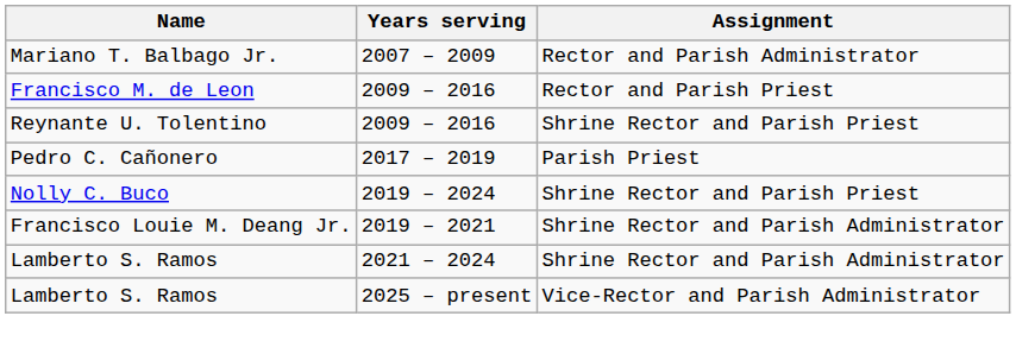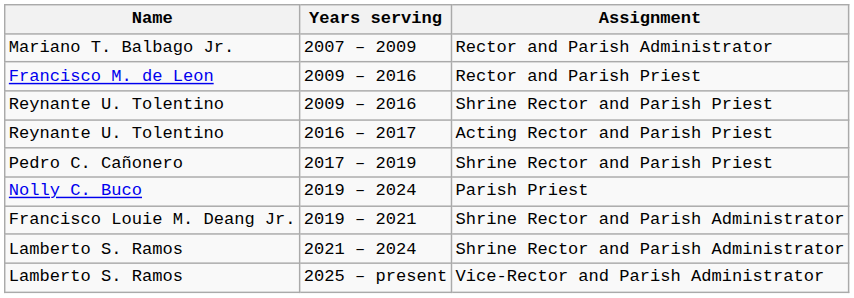 <table class="wikitable" style="font-size: 90%;">
 <tr>
 <th>Name</th>
 <th>Years serving</th>
 <th>Assignment</th>
 </tr>
 <tr>
 <td>Mariano T. Balbago Jr.</td>
 <td>2007 – 2009</td>
 <td>Rector and Parish Administrator</td>
 </tr>
 <tr>
 <td><a href='#'>Francisco M. de Leon</a></td>
 <td>2009 – 2016</td>
 <td>Rector and Parish Priest</td>
 </tr>
 <tr>
 <td>Reynante U. Tolentino</td>
 <td>2009 – 2016</td>
 <td>Shrine Rector and Parish Priest</td>
 </tr>
 <tr>
+<td>Reynante U. Tolentino</td>
+<td>2016 – 2017</td>
+<td>Acting Rector and Parish Priest</td>
+</tr>
+<tr>
 <td>Pedro C. Cañonero</td>
 <td>2017 – 2019</td>
-<td>Parish Priest</td>
+<td>Shrine Rector and Parish Priest</td>
 </tr>
 <tr>
 <td><a href='#'>Nolly C. Buco</a></td>
 <td>2019 – 2024</td>
-<td>Shrine Rector and Parish Priest</td>
+<td>Parish Priest</td>
 </tr>
 <tr>
 <td>Francisco Louie M. Deang Jr.</td>
 <td>2019 – 2021</td>
 <td>Shrine Rector and Parish Administrator</td>
 </tr>
 <tr>
 <td>Lamberto S. Ramos</td>
 <td>2021 – 2024</td>
 <td>Shrine Rector and Parish Administrator</td>
 </tr>
 <tr>
 <td>Lamberto S. Ramos</td>
 <td>2025 – present</td>
 <td>Vice-Rector and Parish Administrator</td>
 </tr>
 </table>
